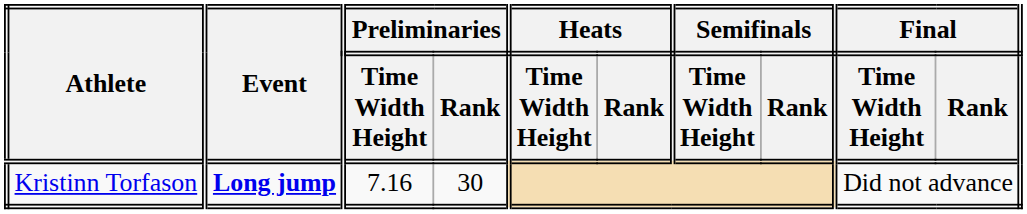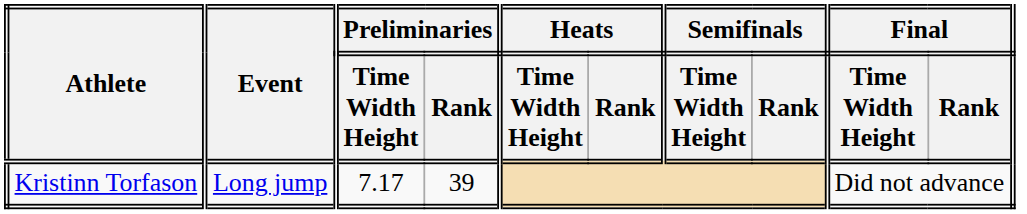 <table class=wikitable style="font-size:90%; border: double;">
 <tr>
 <th rowspan="2" style="border-right:double">Athlete</th>
 <th rowspan="2" style="border-right:double">Event</th>
 <th colspan="2" style="border-right:double; border-bottom:double;">Preliminaries</th>
 <th colspan="2" style="border-right:double; border-bottom:double;">Heats</th>
 <th colspan="2" style="border-right:double; border-bottom:double;">Semifinals</th>
 <th colspan="2" style="border-right:double; border-bottom:double;">Final</th>
 </tr>
 <tr>
 <th>Time<br>Width<br>Height</th>
 <th style="border-right:double">Rank</th>
 <th>Time<br>Width<br>Height</th>
 <th style="border-right:double">Rank</th>
 <th>Time<br>Width<br>Height</th>
 <th style="border-right:double">Rank</th>
 <th>Time<br>Width<br>Height</th>
 <th style="border-right:double">Rank</th>
 </tr>
 <tr style="border-top: double;">
 <td style="border-right:double"><a href='#'>Kristinn Torfason</a></td>
-<td style="border-right:double"><strong><a href='#'>Long jump</a></strong></td>
-<td align=center>7.16</td>
-<td align=center style="border-right:double">30</td>
+<td style="border-right:double"><a href='#'>Long jump</a></td>
+<td align=center>7.17</td>
+<td align=center style="border-right:double">39</td>
 <td style="border-right:double" colspan= 4 bgcolor="wheat"></td>
 <td colspan="2" align=center>Did not advance</td>
 </tr>
 </table>
